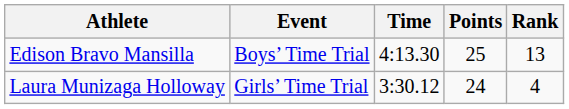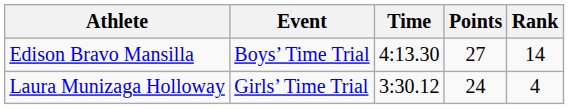 <table class="wikitable" border="1" style="font-size:90%">
 <tr>
 <th>Athlete</th>
 <th>Event</th>
 <th>Time</th>
 <th>Points</th>
 <th>Rank</th>
 </tr>
 <tr>
 <td><a href='#'>Edison Bravo Mansilla</a></td>
 <td><a href='#'>Boys’ Time Trial</a></td>
 <td align=center>4:13.30</td>
-<td align=center>25</td>
-<td align=center>13</td>
+<td align=center>27</td>
+<td align=center>14</td>
 </tr>
 <tr>
 <td><a href='#'>Laura Munizaga Holloway</a></td>
 <td><a href='#'>Girls’ Time Trial</a></td>
 <td align=center>3:30.12</td>
 <td align=center>24</td>
 <td align=center>4</td>
 </tr>
 </table>
